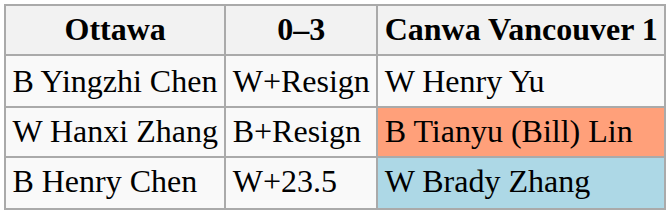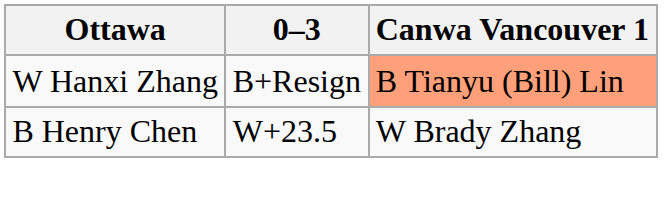 <table class="wikitable">
 <tr>
 <th>Ottawa</th>
 <th>0–3</th>
 <th>Canwa Vancouver 1</th>
-</tr>
-<tr>
-<td>B Yingzhi Chen</td>
-<td>W+Resign</td>
-<td>W Henry Yu</td>
 </tr>
 <tr>
 <td>W Hanxi Zhang</td>
 <td>B+Resign</td>
 <td style="background: lightsalmon;">B Tianyu (Bill) Lin</td>
 </tr>
 <tr>
 <td>B Henry Chen</td>
 <td>W+23.5</td>
-<td style="background: lightblue;">W Brady Zhang</td>
+<td>W Brady Zhang</td>
 </tr>
 </table>
